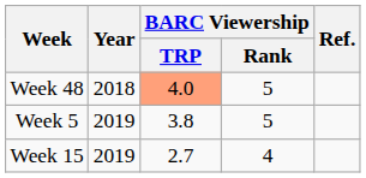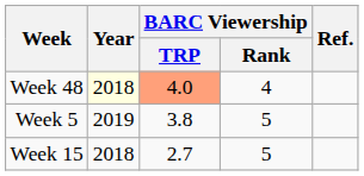 <table class="wikitable" style="text-align:center">
 <tr>
 <th rowspan="2">Week</th>
 <th rowspan="2">Year</th>
 <th colspan="2"><a href='#'>BARC</a> Viewership</th>
 <th rowspan="2">Ref.</th>
 </tr>
 <tr>
 <th><a href='#'>TRP</a></th>
 <th>Rank</th>
 </tr>
 <tr>
 <td>Week 48</td>
-<td>2018</td>
+<td style="background: lightyellow;">2018</td>
 <td style="background: lightsalmon;">4.0</td>
-<td>5</td>
+<td>4</td>
 <td></td>
 </tr>
 <tr>
 <td>Week 5</td>
 <td>2019</td>
 <td>3.8</td>
 <td>5</td>
 <td></td>
 </tr>
 <tr>
 <td>Week 15</td>
-<td>2019</td>
+<td>2018</td>
 <td>2.7</td>
-<td>4</td>
+<td>5</td>
 <td></td>
 </tr>
 </table>
